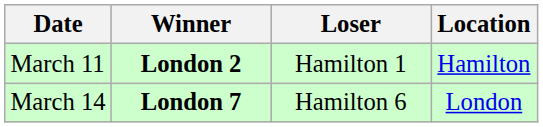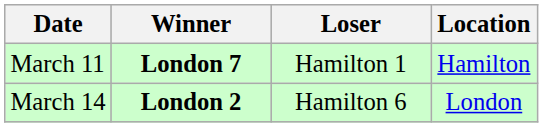 <table class="wikitable">
 <tr>
 <th width="20%">Date</th>
 <th width="30%">Winner</th>
 <th width="30%">Loser</th>
 <th width="20%">Location</th>
 </tr>
 <tr align="center" bgcolor="#CCFFCC">
 <td align="left">March 11</td>
-<td><strong>London 2</strong></td>
+<td><strong>London 7</strong></td>
 <td>Hamilton 1</td>
 <td><a href='#'>Hamilton</a></td>
 </tr>
 <tr align="center" bgcolor="#CCFFCC">
 <td align="left">March 14</td>
-<td><strong>London 7</strong></td>
+<td><strong>London 2</strong></td>
 <td>Hamilton 6</td>
 <td><a href='#'>London</a></td>
 </tr>
 </table>
